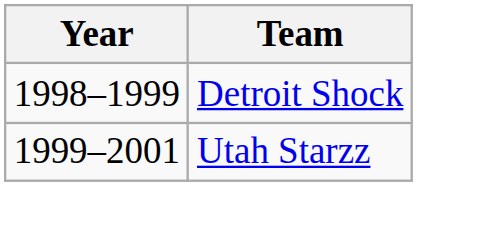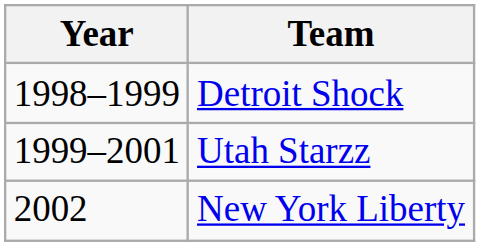 <table class="wikitable">
 <tr>
 <th>Year</th>
 <th>Team</th>
 </tr>
 <tr>
 <td>1998–1999</td>
 <td><a href='#'>Detroit Shock</a></td>
 </tr>
 <tr>
 <td>1999–2001</td>
 <td><a href='#'>Utah Starzz</a></td>
 </tr>
+<tr>
+<td>2002</td>
+<td><a href='#'>New York Liberty</a></td>
+</tr>
 </table>
